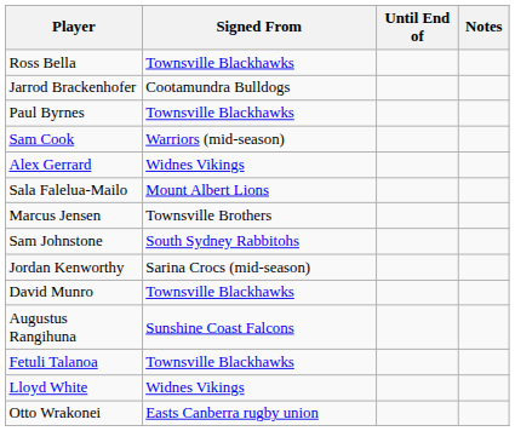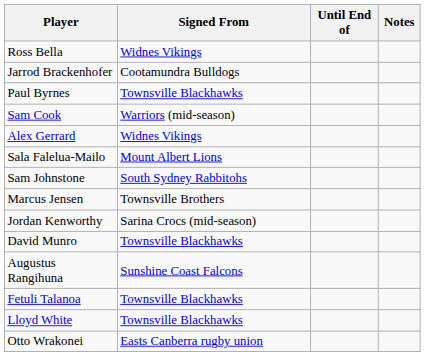 <table class="wikitable" style="font-size:90%">
 <tr style="background:#efefef;">
 <th style="width:120px;">Player</th>
 <th style="width:210px;">Signed From</th>
 <th style="width:70px;">Until End of</th>
 <th style="width:40px;">Notes</th>
 </tr>
 <tr>
 <td>Ross Bella</td>
-<td> <a href='#'>Townsville Blackhawks</a></td>
+<td> <a href='#'>Widnes Vikings</a></td>
 <td></td>
 <td></td>
 </tr>
 <tr>
 <td>Jarrod Brackenhofer</td>
 <td> Cootamundra Bulldogs</td>
 <td></td>
 <td></td>
 </tr>
 <tr>
 <td>Paul Byrnes</td>
 <td> <a href='#'>Townsville Blackhawks</a></td>
 <td></td>
 <td></td>
 </tr>
 <tr>
 <td><a href='#'>Sam Cook</a></td>
 <td> <a href='#'>Warriors</a> (mid-season)</td>
 <td></td>
 <td></td>
 </tr>
 <tr>
 <td><a href='#'>Alex Gerrard</a></td>
 <td> <a href='#'>Widnes Vikings</a></td>
 <td></td>
 <td></td>
 </tr>
 <tr>
 <td>Sala Falelua-Mailo</td>
 <td> <a href='#'>Mount Albert Lions</a></td>
 <td></td>
 <td></td>
 </tr>
 <tr>
-<td>Marcus Jensen</td>
-<td> Townsville Brothers</td>
+<td>Sam Johnstone</td>
+<td> <a href='#'>South Sydney Rabbitohs</a></td>
 <td></td>
 <td></td>
 </tr>
 <tr>
-<td>Sam Johnstone</td>
-<td> <a href='#'>South Sydney Rabbitohs</a></td>
+<td>Marcus Jensen</td>
+<td> Townsville Brothers</td>
 <td></td>
 <td></td>
 </tr>
 <tr>
 <td>Jordan Kenworthy</td>
 <td> Sarina Crocs (mid-season)</td>
 <td></td>
 <td></td>
 </tr>
 <tr>
 <td>David Munro</td>
 <td> <a href='#'>Townsville Blackhawks</a></td>
 <td></td>
 <td></td>
 </tr>
 <tr>
 <td>Augustus Rangihuna</td>
 <td> <a href='#'>Sunshine Coast Falcons</a></td>
 <td></td>
 <td></td>
 </tr>
 <tr>
 <td><a href='#'>Fetuli Talanoa</a></td>
 <td> <a href='#'>Townsville Blackhawks</a></td>
 <td></td>
 <td></td>
 </tr>
 <tr>
 <td><a href='#'>Lloyd White</a></td>
-<td> <a href='#'>Widnes Vikings</a></td>
+<td> <a href='#'>Townsville Blackhawks</a></td>
 <td></td>
 <td></td>
 </tr>
 <tr>
 <td>Otto Wrakonei</td>
 <td> <a href='#'>Easts Canberra rugby union</a></td>
 <td></td>
 <td></td>
 </tr>
 </table>
